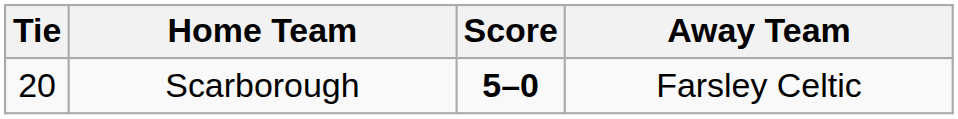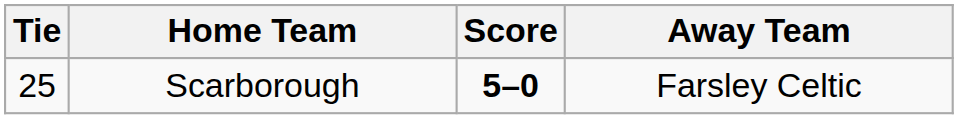 <table class="wikitable" style="text-align:center;">
 <tr>
 <th width=20>Tie</th>
 <th width=175>Home Team</th>
 <th width=20>Score</th>
 <th width=175>Away Team</th>
 </tr>
 <tr>
-<td>20</td>
+<td>25</td>
 <td>Scarborough</td>
 <td><strong>5–0</strong></td>
 <td>Farsley Celtic</td>
 </tr>
 </table>
